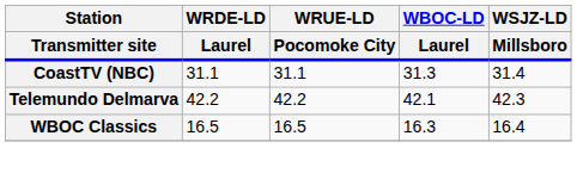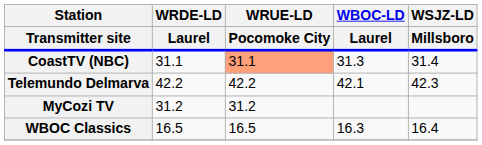 <table class="wikitable">
 <tr>
 <th>Station</th>
 <th>WRDE-LD</th>
 <th>WRUE-LD</th>
 <th><a href='#'>WBOC-LD</a></th>
 <th>WSJZ-LD</th>
 </tr>
 <tr>
 <th scope = "col" style="border-bottom:3px solid blue;">Transmitter site</th>
 <th scope = "col" style="border-bottom:3px solid blue;">Laurel</th>
 <th scope = "col" style="border-bottom:3px solid blue;">Pocomoke City</th>
 <th scope = "col" style="border-bottom:3px solid blue;">Laurel</th>
 <th scope = "col" style="border-bottom:3px solid blue;">Millsboro</th>
 </tr>
 <tr>
 <th scope="row">CoastTV (NBC)</th>
 <td>31.1</td>
-<td>31.1</td>
+<td style="background: lightsalmon;">31.1</td>
 <td>31.3</td>
 <td>31.4</td>
 </tr>
 <tr>
 <th scope="row">Telemundo Delmarva</th>
 <td>42.2</td>
 <td>42.2</td>
 <td>42.1</td>
 <td>42.3</td>
 </tr>
 <tr>
+<th scope="row">MyCozi TV</th>
+<td>31.2</td>
+<td>31.2</td>
+<td></td>
+<td></td>
+</tr>
+<tr>
 <th scope="row">WBOC Classics</th>
 <td>16.5</td>
 <td>16.5</td>
 <td>16.3</td>
 <td>16.4</td>
 </tr>
 <tr>
 </tr>
 </table>
